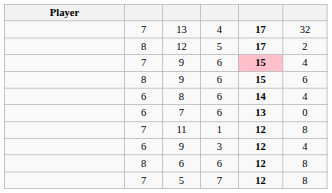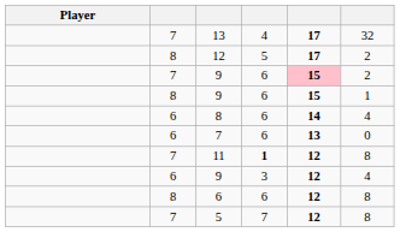 <table class="wikitable sortable" style="text-align:center;">
 <tr>
 <th width="175px">Player</th>
 <th width="50px"></th>
 <th width="50px"></th>
 <th width="50px"></th>
 <th width="60px"></th>
 <th width="60px"></th>
 </tr>
 <tr>
 <td style="text-align:left;"> </td>
 <td>7</td>
 <td>13</td>
 <td>4</td>
 <td><strong>17</strong></td>
 <td>32</td>
 </tr>
 <tr>
 <td style="text-align:left;"> </td>
 <td>8</td>
 <td>12</td>
 <td>5</td>
 <td><strong>17</strong></td>
 <td>2</td>
 </tr>
 <tr>
 <td style="text-align:left;"> </td>
 <td>7</td>
 <td>9</td>
 <td>6</td>
 <td style="background: pink;"><strong>15</strong></td>
-<td>4</td>
+<td>2</td>
 </tr>
 <tr>
 <td style="text-align:left;"> </td>
 <td>8</td>
 <td>9</td>
 <td>6</td>
 <td><strong>15</strong></td>
-<td>6</td>
+<td>1</td>
 </tr>
 <tr>
 <td style="text-align:left;"> </td>
 <td>6</td>
 <td>8</td>
 <td>6</td>
 <td><strong>14</strong></td>
 <td>4</td>
 </tr>
 <tr>
 <td style="text-align:left;"> </td>
 <td>6</td>
 <td>7</td>
 <td>6</td>
 <td><strong>13</strong></td>
 <td>0</td>
 </tr>
 <tr>
 <td style="text-align:left;"> </td>
 <td>7</td>
 <td>11</td>
-<td>1</td>
+<td><strong>1</strong></td>
 <td><strong>12</strong></td>
 <td>8</td>
 </tr>
 <tr>
 <td style="text-align:left;"> </td>
 <td>6</td>
 <td>9</td>
 <td>3</td>
 <td><strong>12</strong></td>
 <td>4</td>
 </tr>
 <tr>
 <td style="text-align:left;"> </td>
 <td>8</td>
 <td>6</td>
 <td>6</td>
 <td><strong>12</strong></td>
 <td>8</td>
 </tr>
 <tr>
 <td style="text-align:left;"> </td>
 <td>7</td>
 <td>5</td>
 <td>7</td>
 <td><strong>12</strong></td>
 <td>8</td>
 </tr>
 </table>
